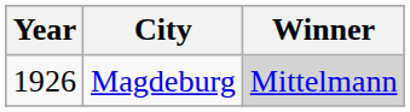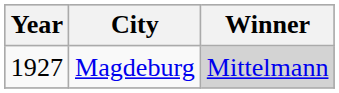 <table class="wikitable">
 <tr>
 <th>Year</th>
 <th>City</th>
 <th>Winner</th>
 </tr>
 <tr>
-<td>1926</td>
+<td>1927</td>
 <td><a href='#'>Magdeburg</a></td>
 <td style="background: lightgrey;"><a href='#'>Mittelmann</a></td>
 </tr>
 </table>
